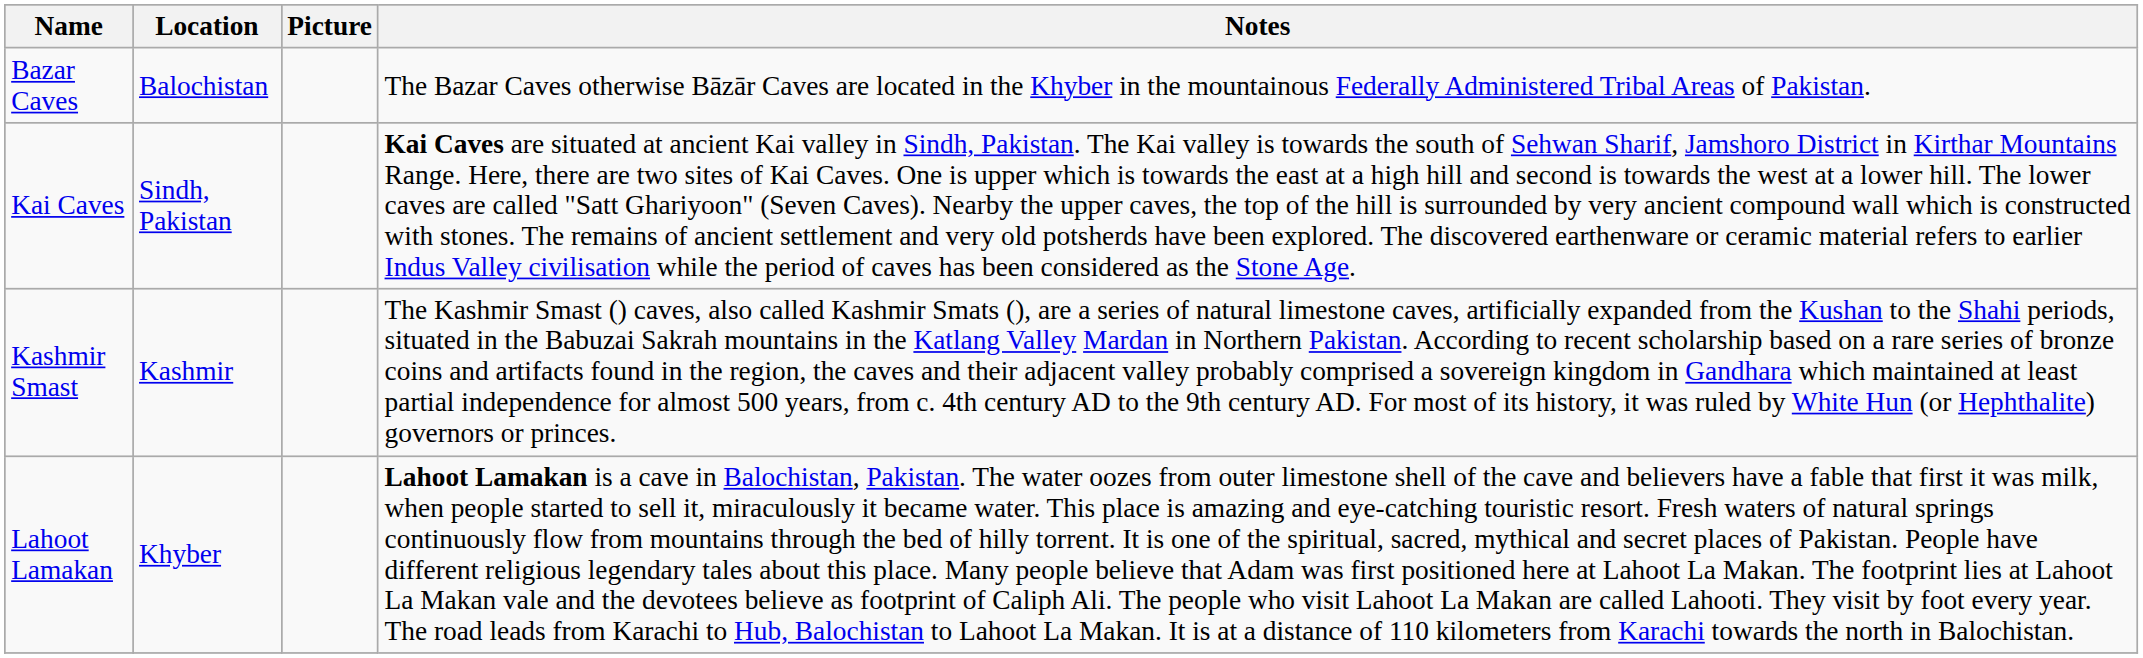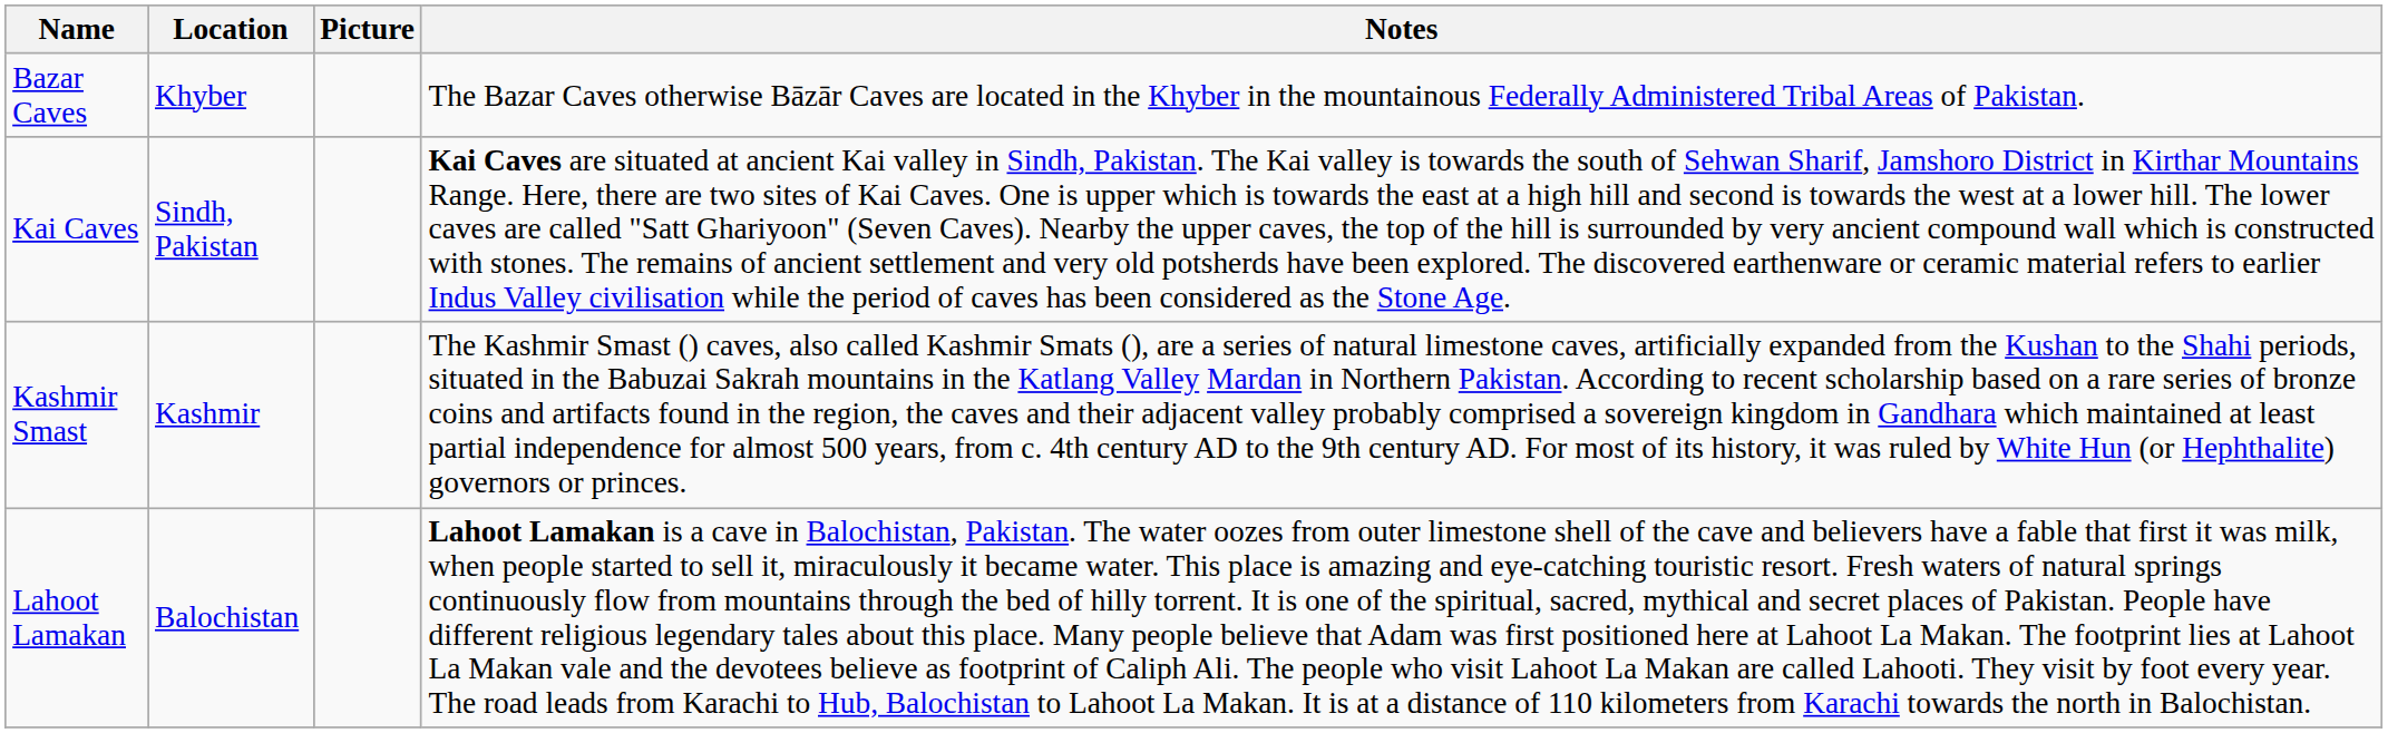 <table class="wikitable">
 <tr>
 <th>Name</th>
 <th>Location</th>
 <th>Picture</th>
 <th>Notes</th>
 </tr>
 <tr>
 <td><a href='#'>Bazar Caves</a></td>
-<td><a href='#'>Balochistan</a></td>
+<td><a href='#'>Khyber</a></td>
 <td></td>
 <td>The Bazar Caves otherwise Bāzār Caves are located in the <a href='#'>Khyber</a> in the mountainous <a href='#'>Federally Administered Tribal Areas</a> of <a href='#'>Pakistan</a>.</td>
 </tr>
 <tr>
 <td><a href='#'>Kai Caves</a></td>
 <td><a href='#'>Sindh, Pakistan</a></td>
 <td align="center"></td>
 <td><strong>Kai Caves</strong> are situated at ancient Kai valley in  <a href='#'>Sindh, Pakistan</a>. The Kai valley is towards the south of <a href='#'>Sehwan Sharif</a>, <a href='#'>Jamshoro District</a> in <a href='#'>Kirthar Mountains</a> Range. Here, there are two sites of Kai Caves. One is upper which is towards the east at a high hill and second is towards the west at a lower hill. The lower caves are called "Satt Ghariyoon" (Seven Caves). Nearby the upper caves, the top of the hill is surrounded by very ancient compound wall which is constructed with stones. The remains of ancient settlement and very old potsherds have been explored. The discovered earthenware or ceramic material refers to earlier <a href='#'>Indus Valley civilisation</a> while the period of caves has been considered as the <a href='#'>Stone Age</a>.</td>
 </tr>
 <tr>
 <td><a href='#'>Kashmir Smast</a></td>
 <td><a href='#'>Kashmir</a></td>
 <td align="center"></td>
 <td>The Kashmir Smast () caves, also called Kashmir Smats (), are a series of natural limestone caves, artificially expanded from the <a href='#'>Kushan</a> to the <a href='#'>Shahi</a> periods, situated in the Babuzai Sakrah mountains in the <a href='#'>Katlang Valley</a> <a href='#'>Mardan</a> in Northern <a href='#'>Pakistan</a>.  According to recent scholarship based on a rare series of bronze coins and artifacts found in the region, the caves and their adjacent valley probably comprised a sovereign kingdom in <a href='#'>Gandhara</a> which maintained at least partial independence for almost 500 years, from c. 4th century AD to the 9th century AD.  For most of its history, it was ruled by <a href='#'>White Hun</a> (or <a href='#'>Hephthalite</a>) governors or princes.</td>
 </tr>
 <tr>
 <td><a href='#'>Lahoot Lamakan</a></td>
-<td><a href='#'>Khyber</a></td>
+<td><a href='#'>Balochistan</a></td>
 <td align="center"></td>
 <td><strong>Lahoot Lamakan</strong> is a cave in <a href='#'>Balochistan</a>, <a href='#'>Pakistan</a>. The water oozes from outer limestone shell of the cave and believers have a fable that first it was milk, when people started to sell it, miraculously it became water. This place is amazing and eye-catching touristic resort. Fresh waters of natural springs continuously flow from mountains through the bed of hilly torrent. It is one of the spiritual, sacred, mythical and secret places of Pakistan. People have different religious legendary tales about this place. Many people believe that Adam was first positioned here at Lahoot La Makan. The footprint lies at Lahoot La Makan vale and the devotees believe as footprint of Caliph Ali. The people who visit Lahoot La Makan are called Lahooti. They visit by foot every year. The road leads from Karachi to <a href='#'>Hub, Balochistan</a> to Lahoot La Makan. It is at a distance of 110 kilometers from <a href='#'>Karachi</a> towards the north in Balochistan.</td>
 </tr>
 </table>
